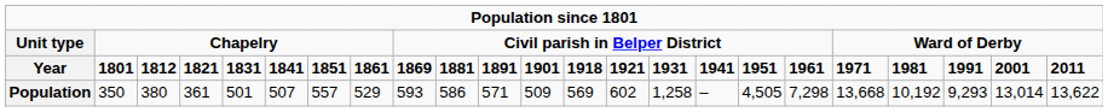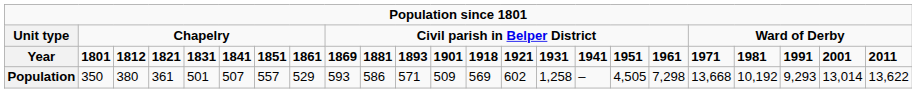 <table class="wikitable" style="clear:both;">
 <tr>
 <td colspan="23" style="text-align:center;"><strong>Population since 1801</strong></td>
 </tr>
 <tr>
 <th>Unit type</th>
 <td colspan= 7 style="text-align:center;"><strong>Chapelry</strong></td>
 <td colspan= 10 style="text-align:center;"><strong>Civil parish in <a href='#'>Belper</a> District</strong></td>
 <td colspan= 5 style="text-align:center;"><strong>Ward of Derby</strong></td>
 </tr>
 <tr>
 <th>Year</th>
 <td><strong>1801</strong></td>
 <td><strong>1812</strong></td>
 <td><strong>1821</strong></td>
 <td><strong>1831</strong></td>
 <td><strong>1841</strong></td>
 <td><strong>1851</strong></td>
 <td><strong>1861</strong></td>
 <td><strong>1869</strong></td>
 <td><strong>1881</strong></td>
-<td><strong>1891</strong></td>
+<td><strong>1893</strong></td>
 <td><strong>1901</strong></td>
 <td><strong>1918</strong></td>
 <td><strong>1921</strong></td>
 <td><strong>1931</strong></td>
 <td><strong>1941</strong></td>
 <td><strong>1951</strong></td>
 <td><strong>1961</strong></td>
 <td><strong>1971</strong></td>
 <td><strong>1981</strong></td>
 <td><strong>1991</strong></td>
 <td><strong>2001</strong></td>
 <td><strong>2011</strong></td>
 </tr>
 <tr>
 <th>Population</th>
 <td>350</td>
 <td>380</td>
 <td>361</td>
 <td>501</td>
 <td>507</td>
 <td>557</td>
 <td>529</td>
 <td>593</td>
 <td>586</td>
 <td>571</td>
 <td>509</td>
 <td>569</td>
 <td>602</td>
 <td>1,258</td>
 <td>–</td>
 <td>4,505</td>
 <td>7,298</td>
 <td>13,668</td>
 <td>10,192</td>
 <td>9,293</td>
 <td>13,014</td>
 <td>13,622</td>
 </tr>
 </table>
